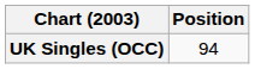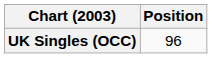 <table class="wikitable plainrowheaders" style="text-align:center">
 <tr>
 <th scope="col">Chart (2003)</th>
 <th scope="col">Position</th>
 </tr>
 <tr>
 <th scope="row">UK Singles (OCC)</th>
-<td>94</td>
+<td>96</td>
 </tr>
 </table>
